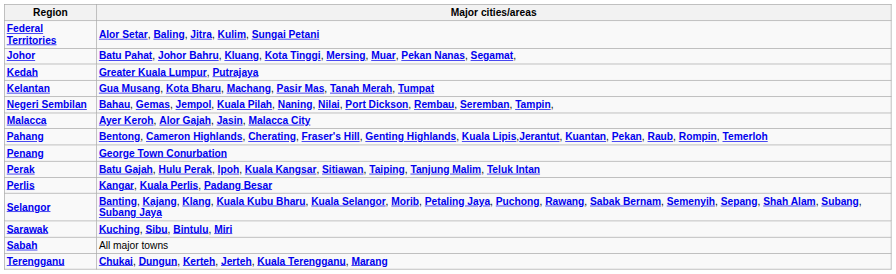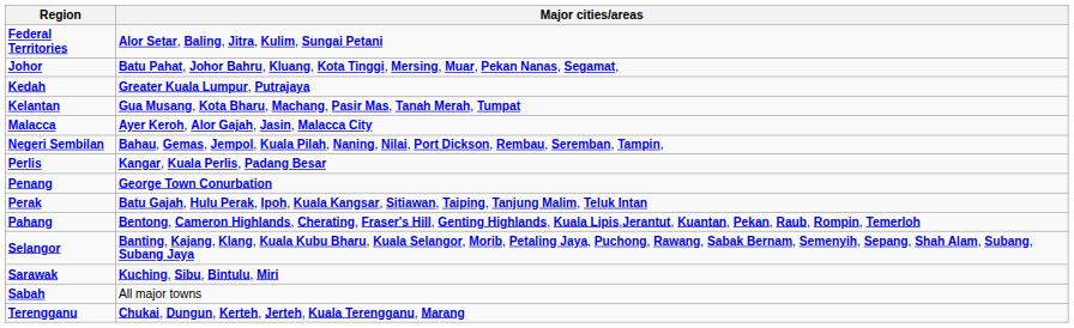 <table class="wikitable" style="font-size:90%">
 <tr>
 <th>Region</th>
 <th>Major cities/areas</th>
 </tr>
 <tr>
 <td><strong><a href='#'>Federal Territories</a></strong></td>
 <td><strong><a href='#'>Alor Setar</a></strong>, <strong><a href='#'>Baling</a></strong>, <strong><a href='#'>Jitra</a></strong>, <strong><a href='#'>Kulim</a></strong>, <strong><a href='#'>Sungai Petani</a></strong></td>
 </tr>
 <tr>
 <td> <strong><a href='#'>Johor</a></strong></td>
 <td><strong><a href='#'>Batu Pahat</a></strong>, <strong><a href='#'>Johor Bahru</a></strong>, <strong><a href='#'>Kluang</a></strong>, <strong><a href='#'>Kota Tinggi</a></strong>, <strong><a href='#'>Mersing</a></strong>, <strong><a href='#'>Muar</a></strong>, <strong><a href='#'>Pekan Nanas</a></strong>, <strong><a href='#'>Segamat</a></strong>,</td>
 </tr>
 <tr>
 <td> <strong><a href='#'>Kedah</a></strong></td>
 <td><strong><a href='#'>Greater Kuala Lumpur</a></strong>, <strong><a href='#'>Putrajaya</a></strong></td>
 </tr>
 <tr>
 <td> <strong><a href='#'>Kelantan</a></strong></td>
 <td><strong><a href='#'>Gua Musang</a></strong>, <strong><a href='#'>Kota Bharu</a></strong>, <strong><a href='#'>Machang</a></strong>, <strong><a href='#'>Pasir Mas</a></strong>, <strong><a href='#'>Tanah Merah</a></strong>, <strong><a href='#'>Tumpat</a></strong></td>
 </tr>
 <tr>
+<td> <strong><a href='#'>Malacca</a></strong></td>
+<td><strong><a href='#'>Ayer Keroh</a></strong>, <strong><a href='#'>Alor Gajah</a></strong>, <strong><a href='#'>Jasin</a></strong>, <strong><a href='#'>Malacca City</a></strong></td>
+</tr>
+<tr>
 <td> <strong><a href='#'>Negeri Sembilan</a></strong></td>
 <td><strong><a href='#'>Bahau</a></strong>, <strong><a href='#'>Gemas</a></strong>, <strong><a href='#'>Jempol</a></strong>, <strong><a href='#'>Kuala Pilah</a></strong>, <strong><a href='#'>Naning</a></strong>, <strong><a href='#'>Nilai</a></strong>, <strong><a href='#'>Port Dickson</a></strong>, <strong><a href='#'>Rembau</a></strong>, <strong><a href='#'>Seremban</a></strong>, <strong><a href='#'>Tampin</a></strong>,</td>
 </tr>
 <tr>
-<td> <strong><a href='#'>Malacca</a></strong></td>
-<td><strong><a href='#'>Ayer Keroh</a></strong>, <strong><a href='#'>Alor Gajah</a></strong>, <strong><a href='#'>Jasin</a></strong>, <strong><a href='#'>Malacca City</a></strong></td>
-</tr>
-<tr>
-<td> <strong><a href='#'>Pahang</a></strong></td>
-<td><strong><a href='#'>Bentong</a></strong>, <strong><a href='#'>Cameron Highlands</a></strong>, <strong><a href='#'>Cherating</a></strong>, <strong><a href='#'>Fraser's Hill</a></strong>, <strong><a href='#'>Genting Highlands</a></strong>, <strong><a href='#'>Kuala Lipis</a></strong>,<strong><a href='#'>Jerantut</a></strong>, <strong><a href='#'>Kuantan</a></strong>, <strong><a href='#'>Pekan</a></strong>, <strong><a href='#'>Raub</a></strong>, <strong><a href='#'>Rompin</a></strong>, <strong><a href='#'>Temerloh</a></strong></td>
+<td> <strong><a href='#'>Perlis</a></strong></td>
+<td><strong><a href='#'>Kangar</a></strong>, <strong><a href='#'>Kuala Perlis</a></strong>, <strong><a href='#'>Padang Besar</a></strong></td>
 </tr>
 <tr>
 <td> <strong><a href='#'>Penang</a></strong></td>
 <td><a href='#'><strong>George Town Conurbation</strong></a></td>
 </tr>
 <tr>
 <td> <strong><a href='#'>Perak</a></strong></td>
 <td><strong><a href='#'>Batu Gajah</a></strong>, <strong><a href='#'>Hulu Perak</a></strong>, <strong><a href='#'>Ipoh</a></strong>, <strong><a href='#'>Kuala Kangsar</a></strong>, <strong><a href='#'>Sitiawan</a></strong>, <strong><a href='#'>Taiping</a></strong>, <strong><a href='#'>Tanjung Malim</a></strong>, <strong><a href='#'>Teluk Intan</a></strong></td>
 </tr>
 <tr>
-<td> <strong><a href='#'>Perlis</a></strong></td>
-<td><strong><a href='#'>Kangar</a></strong>, <strong><a href='#'>Kuala Perlis</a></strong>, <strong><a href='#'>Padang Besar</a></strong></td>
+<td> <strong><a href='#'>Pahang</a></strong></td>
+<td><strong><a href='#'>Bentong</a></strong>, <strong><a href='#'>Cameron Highlands</a></strong>, <strong><a href='#'>Cherating</a></strong>, <strong><a href='#'>Fraser's Hill</a></strong>, <strong><a href='#'>Genting Highlands</a></strong>, <strong><a href='#'>Kuala Lipis</a></strong>,<strong><a href='#'>Jerantut</a></strong>, <strong><a href='#'>Kuantan</a></strong>, <strong><a href='#'>Pekan</a></strong>, <strong><a href='#'>Raub</a></strong>, <strong><a href='#'>Rompin</a></strong>, <strong><a href='#'>Temerloh</a></strong></td>
 </tr>
 <tr>
 <td> <strong><a href='#'>Selangor</a></strong></td>
 <td><strong><a href='#'>Banting</a></strong>, <strong><a href='#'>Kajang</a></strong>, <strong><a href='#'>Klang</a></strong>, <strong><a href='#'>Kuala Kubu Bharu</a></strong>, <strong><a href='#'>Kuala Selangor</a></strong>, <strong><a href='#'>Morib</a></strong>, <strong><a href='#'>Petaling Jaya</a></strong>, <strong><a href='#'>Puchong</a></strong>, <strong><a href='#'>Rawang</a></strong>, <strong><a href='#'>Sabak Bernam</a></strong>, <strong><a href='#'>Semenyih</a></strong>, <strong><a href='#'>Sepang</a></strong>, <strong><a href='#'>Shah Alam</a></strong>, <strong><a href='#'>Subang</a></strong>, <strong><a href='#'>Subang Jaya</a></strong></td>
 </tr>
 <tr>
 <td> <strong><a href='#'>Sarawak</a></strong></td>
 <td><strong><a href='#'>Kuching</a></strong>, <strong><a href='#'>Sibu</a></strong>, <strong><a href='#'>Bintulu</a></strong>, <strong><a href='#'>Miri</a></strong></td>
 </tr>
 <tr>
 <td> <strong><a href='#'>Sabah</a></strong></td>
 <td>All major towns</td>
 </tr>
 <tr>
 <td> <strong><a href='#'>Terengganu</a></strong></td>
 <td><strong><a href='#'>Chukai</a></strong>, <strong><a href='#'>Dungun</a></strong>, <strong><a href='#'>Kerteh</a></strong>, <strong><a href='#'>Jerteh</a></strong>, <strong><a href='#'>Kuala Terengganu</a></strong>, <strong><a href='#'>Marang</a></strong></td>
 </tr>
 </table>
